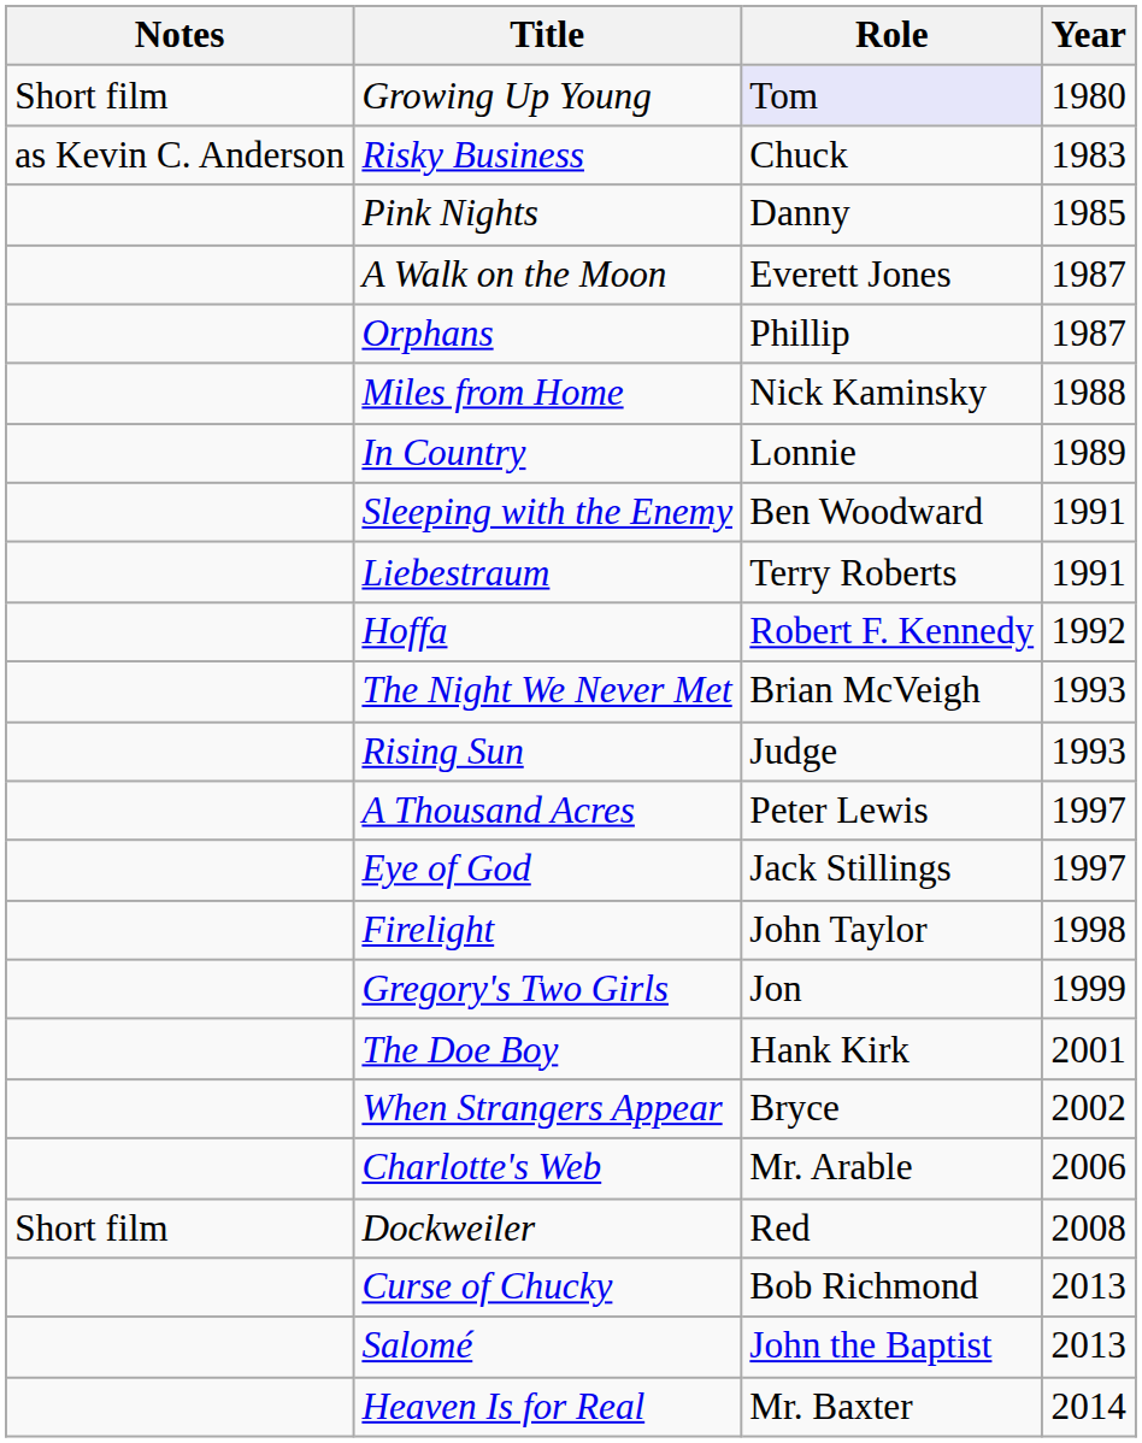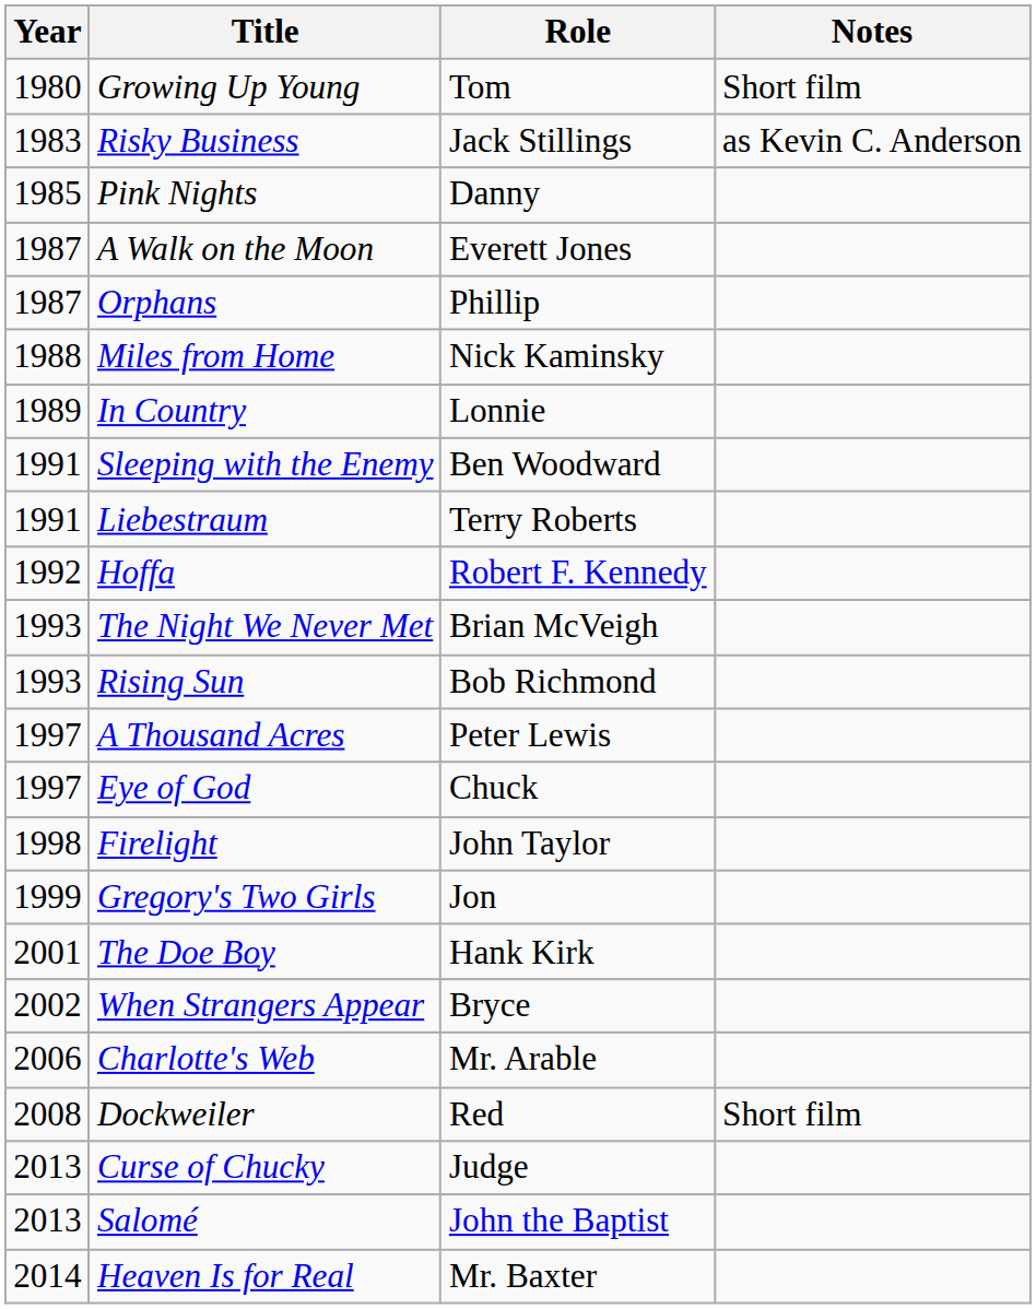 <table class="wikitable sortable">
 <tr>
-<th>Notes</th>
+<th>Year</th>
 <th>Title</th>
 <th>Role</th>
-<th>Year</th>
+<th>Notes</th>
 </tr>
 <tr>
+<td>1980</td>
+<td><em>Growing Up Young</em></td>
+<td>Tom</td>
 <td>Short film</td>
-<td><em>Growing Up Young</em></td>
-<td style="background: lavender;">Tom</td>
-<td>1980</td>
 </tr>
 <tr>
+<td>1983</td>
+<td><em><a href='#'>Risky Business</a></em></td>
+<td>Jack Stillings</td>
 <td>as Kevin C. Anderson</td>
-<td><em><a href='#'>Risky Business</a></em></td>
-<td>Chuck</td>
-<td>1983</td>
 </tr>
 <tr>
-<td></td>
+<td>1985</td>
 <td><em>Pink Nights</em></td>
 <td>Danny</td>
-<td>1985</td>
+<td></td>
 </tr>
 <tr>
-<td></td>
+<td>1987</td>
 <td><em>A Walk on the Moon</em></td>
 <td>Everett Jones</td>
-<td>1987</td>
+<td></td>
 </tr>
 <tr>
-<td></td>
+<td>1987</td>
 <td><em><a href='#'>Orphans</a></em></td>
 <td>Phillip</td>
-<td>1987</td>
+<td></td>
 </tr>
 <tr>
-<td></td>
+<td>1988</td>
 <td><em><a href='#'>Miles from Home</a></em></td>
 <td>Nick Kaminsky</td>
-<td>1988</td>
+<td></td>
 </tr>
 <tr>
-<td></td>
+<td>1989</td>
 <td><em><a href='#'>In Country</a></em></td>
 <td>Lonnie</td>
-<td>1989</td>
+<td></td>
 </tr>
 <tr>
-<td></td>
+<td>1991</td>
 <td><em><a href='#'>Sleeping with the Enemy</a></em></td>
 <td>Ben Woodward</td>
-<td>1991</td>
+<td></td>
 </tr>
 <tr>
-<td></td>
+<td>1991</td>
 <td><em><a href='#'>Liebestraum</a></em></td>
 <td>Terry Roberts</td>
-<td>1991</td>
+<td></td>
 </tr>
 <tr>
-<td></td>
+<td>1992</td>
 <td><em><a href='#'>Hoffa</a></em></td>
 <td><a href='#'>Robert F. Kennedy</a></td>
-<td>1992</td>
+<td></td>
 </tr>
 <tr>
-<td></td>
+<td>1993</td>
 <td><em><a href='#'>The Night We Never Met</a></em></td>
 <td>Brian McVeigh</td>
-<td>1993</td>
+<td></td>
 </tr>
 <tr>
+<td>1993</td>
+<td><em><a href='#'>Rising Sun</a></em></td>
+<td>Bob Richmond</td>
 <td></td>
-<td><em><a href='#'>Rising Sun</a></em></td>
-<td>Judge</td>
-<td>1993</td>
 </tr>
 <tr>
-<td></td>
+<td>1997</td>
 <td><em><a href='#'>A Thousand Acres</a></em></td>
 <td>Peter Lewis</td>
-<td>1997</td>
+<td></td>
 </tr>
 <tr>
+<td>1997</td>
+<td><em><a href='#'>Eye of God</a></em></td>
+<td>Chuck</td>
 <td></td>
-<td><em><a href='#'>Eye of God</a></em></td>
-<td>Jack Stillings</td>
-<td>1997</td>
 </tr>
 <tr>
-<td></td>
+<td>1998</td>
 <td><em><a href='#'>Firelight</a></em></td>
 <td>John Taylor</td>
-<td>1998</td>
+<td></td>
 </tr>
 <tr>
-<td></td>
+<td>1999</td>
 <td><em><a href='#'>Gregory's Two Girls</a></em></td>
 <td>Jon</td>
-<td>1999</td>
+<td></td>
 </tr>
 <tr>
-<td></td>
+<td>2001</td>
 <td><em><a href='#'>The Doe Boy</a></em></td>
 <td>Hank Kirk</td>
-<td>2001</td>
+<td></td>
 </tr>
 <tr>
-<td></td>
+<td>2002</td>
 <td><em><a href='#'>When Strangers Appear</a></em></td>
 <td>Bryce</td>
-<td>2002</td>
+<td></td>
 </tr>
 <tr>
-<td></td>
+<td>2006</td>
 <td><em><a href='#'>Charlotte's Web</a></em></td>
 <td>Mr. Arable</td>
-<td>2006</td>
+<td></td>
 </tr>
 <tr>
-<td>Short film</td>
+<td>2008</td>
 <td><em>Dockweiler</em></td>
 <td>Red</td>
-<td>2008</td>
+<td>Short film</td>
 </tr>
 <tr>
+<td>2013</td>
+<td><em><a href='#'>Curse of Chucky</a></em></td>
+<td>Judge</td>
 <td></td>
-<td><em><a href='#'>Curse of Chucky</a></em></td>
-<td>Bob Richmond</td>
-<td>2013</td>
 </tr>
 <tr>
-<td></td>
+<td>2013</td>
 <td><em><a href='#'>Salomé</a></em></td>
 <td><a href='#'>John the Baptist</a></td>
-<td>2013</td>
+<td></td>
 </tr>
 <tr>
-<td></td>
+<td>2014</td>
 <td><em><a href='#'>Heaven Is for Real</a></em></td>
 <td>Mr. Baxter</td>
-<td>2014</td>
+<td></td>
 </tr>
 </table>
